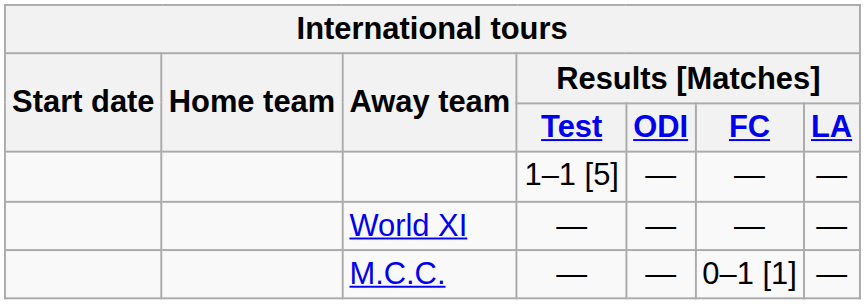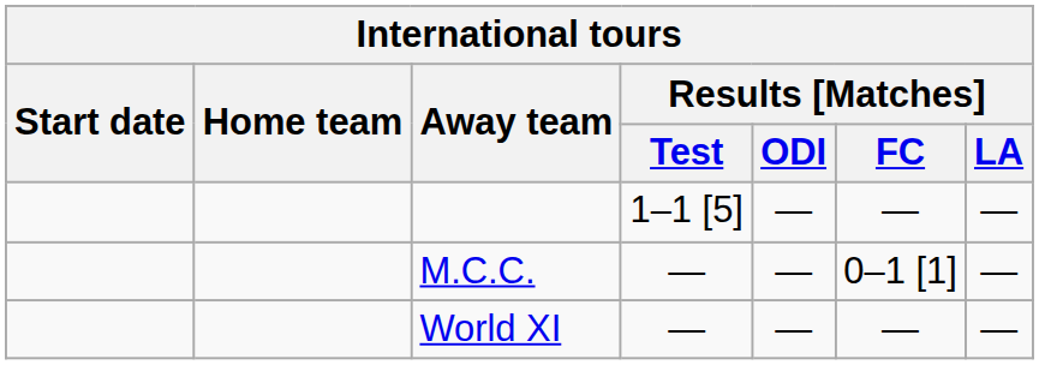 <table class="wikitable">
 <tr>
 <th colspan="7">International tours</th>
 </tr>
 <tr>
 <th rowspan="2">Start date</th>
 <th rowspan="2">Home team</th>
 <th rowspan="2">Away team</th>
 <th colspan="4">Results [Matches]</th>
 </tr>
 <tr>
 <th><a href='#'>Test</a></th>
 <th><a href='#'>ODI</a></th>
 <th><a href='#'>FC</a></th>
 <th><a href='#'>LA</a></th>
 </tr>
 <tr>
 <td><a href='#'></a></td>
 <td></td>
 <td></td>
 <td>1–1 [5]</td>
 <td ; style="text-align:center">—</td>
 <td ; style="text-align:center">—</td>
 <td ; style="text-align:center">—</td>
 </tr>
 <tr>
 <td><a href='#'></a></td>
 <td></td>
+<td><a href='#'>M.C.C.</a></td>
+<td ; style="text-align:center">—</td>
+<td ; style="text-align:center">—</td>
+<td>0–1 [1]</td>
+<td ; style="text-align:center">—</td>
+</tr>
+<tr>
+<td><a href='#'></a></td>
+<td></td>
 <td><a href='#'>World XI</a></td>
 <td ; style="text-align:center">—</td>
 <td ; style="text-align:center">—</td>
 <td ; style="text-align:center">—</td>
 <td ; style="text-align:center">—</td>
 </tr>
-<tr>
-<td><a href='#'></a></td>
-<td></td>
-<td><a href='#'>M.C.C.</a></td>
-<td ; style="text-align:center">—</td>
-<td ; style="text-align:center">—</td>
-<td>0–1 [1]</td>
-<td ; style="text-align:center">—</td>
-</tr>
 </table>
